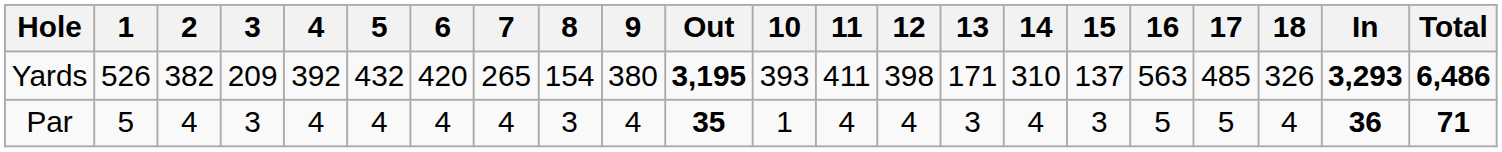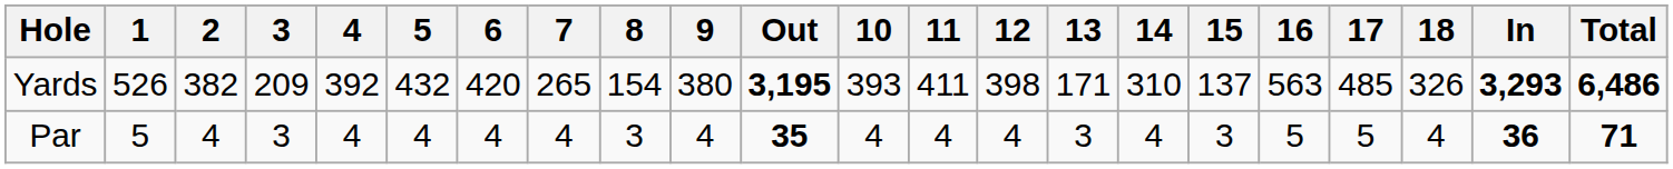 <table class="wikitable" style="text-align:center">
 <tr>
 <th>Hole</th>
 <th>1</th>
 <th>2</th>
 <th>3</th>
 <th>4</th>
 <th>5</th>
 <th>6</th>
 <th>7</th>
 <th>8</th>
 <th>9</th>
 <th>Out</th>
 <th>10</th>
 <th>11</th>
 <th>12</th>
 <th>13</th>
 <th>14</th>
 <th>15</th>
 <th>16</th>
 <th>17</th>
 <th>18</th>
 <th>In</th>
 <th>Total</th>
 </tr>
 <tr>
 <td>Yards</td>
 <td>526</td>
 <td>382</td>
 <td>209</td>
 <td>392</td>
 <td>432</td>
 <td>420</td>
 <td>265</td>
 <td>154</td>
 <td>380</td>
 <td><strong>3,195</strong></td>
 <td>393</td>
 <td>411</td>
 <td>398</td>
 <td>171</td>
 <td>310</td>
 <td>137</td>
 <td>563</td>
 <td>485</td>
 <td>326</td>
 <td><strong>3,293</strong></td>
 <td><strong>6,486</strong></td>
 </tr>
 <tr>
 <td>Par</td>
 <td>5</td>
 <td>4</td>
 <td>3</td>
 <td>4</td>
 <td>4</td>
 <td>4</td>
 <td>4</td>
 <td>3</td>
 <td>4</td>
 <td><strong>35</strong></td>
-<td>1</td>
+<td>4</td>
 <td>4</td>
 <td>4</td>
 <td>3</td>
 <td>4</td>
 <td>3</td>
 <td>5</td>
 <td>5</td>
 <td>4</td>
 <td><strong>36</strong></td>
 <td><strong>71</strong></td>
 </tr>
 </table>
